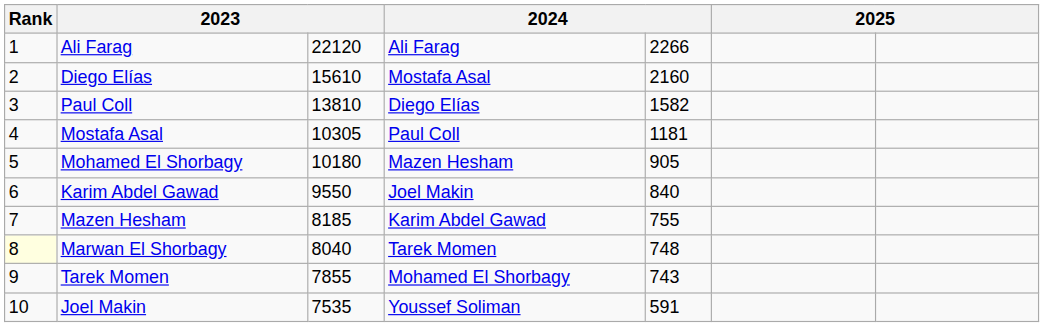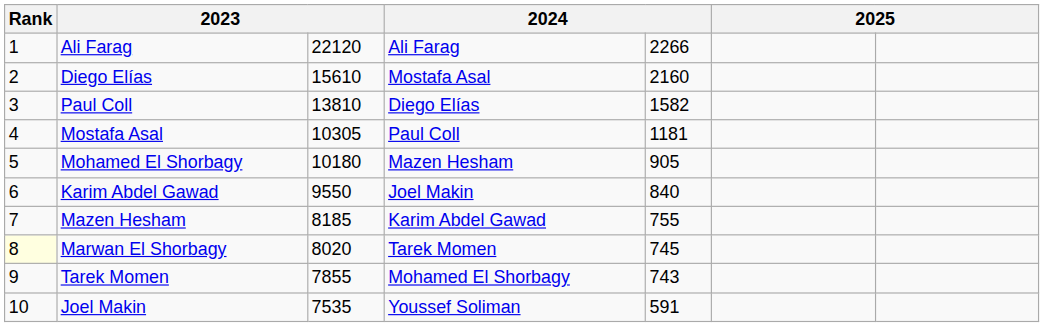 <table class=wikitable style="font-size:98%;">
 <tr>
 <th>Rank</th>
 <th colspan="2" style="width:280px;">2023</th>
 <th colspan="2" style="width:280px;">2024</th>
 <th colspan="2" style="width:280px;">2025</th>
 </tr>
 <tr>
 <td>1</td>
 <td> <a href='#'>Ali Farag</a></td>
 <td>22120</td>
 <td> <a href='#'>Ali Farag</a></td>
 <td>2266</td>
 <td></td>
 <td></td>
 </tr>
 <tr>
 <td>2</td>
 <td> <a href='#'>Diego Elías</a></td>
 <td>15610</td>
 <td> <a href='#'>Mostafa Asal</a></td>
 <td>2160</td>
 <td></td>
 <td></td>
 </tr>
 <tr>
 <td>3</td>
 <td> <a href='#'>Paul Coll</a></td>
 <td>13810</td>
 <td> <a href='#'>Diego Elías</a></td>
 <td>1582</td>
 <td></td>
 <td></td>
 </tr>
 <tr>
 <td>4</td>
 <td> <a href='#'>Mostafa Asal</a></td>
 <td>10305</td>
 <td> <a href='#'>Paul Coll</a></td>
 <td>1181</td>
 <td></td>
 <td></td>
 </tr>
 <tr>
 <td>5</td>
 <td> <a href='#'>Mohamed El Shorbagy</a></td>
 <td>10180</td>
 <td> <a href='#'>Mazen Hesham</a></td>
 <td>905</td>
 <td></td>
 <td></td>
 </tr>
 <tr>
 <td>6</td>
 <td> <a href='#'>Karim Abdel Gawad</a></td>
 <td>9550</td>
 <td> <a href='#'>Joel Makin</a></td>
 <td>840</td>
 <td></td>
 <td></td>
 </tr>
 <tr>
 <td>7</td>
 <td> <a href='#'>Mazen Hesham</a></td>
 <td>8185</td>
 <td> <a href='#'>Karim Abdel Gawad</a></td>
 <td>755</td>
 <td></td>
 <td></td>
 </tr>
 <tr>
 <td style="background: lightyellow;">8</td>
 <td> <a href='#'>Marwan El Shorbagy</a></td>
-<td>8040</td>
+<td>8020</td>
 <td> <a href='#'>Tarek Momen</a></td>
-<td>748</td>
+<td>745</td>
 <td></td>
 <td></td>
 </tr>
 <tr>
 <td>9</td>
 <td> <a href='#'>Tarek Momen</a></td>
 <td>7855</td>
 <td> <a href='#'>Mohamed El Shorbagy</a></td>
 <td>743</td>
 <td></td>
 <td></td>
 </tr>
 <tr>
 <td>10</td>
 <td> <a href='#'>Joel Makin</a></td>
 <td>7535</td>
 <td> <a href='#'>Youssef Soliman</a></td>
 <td>591</td>
 <td></td>
 <td></td>
 </tr>
 </table>
